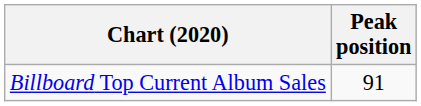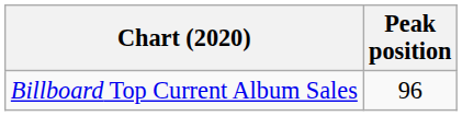 <table class="wikitable">
 <tr>
 <th scope=col>Chart (2020)</th>
 <th scope=col>Peak<br>position</th>
 </tr>
 <tr>
 <td><a href='#'><em>Billboard</em> Top Current Album Sales</a></td>
-<td style="text-align:center;">91</td>
+<td style="text-align:center;">96</td>
 </tr>
 </table>
